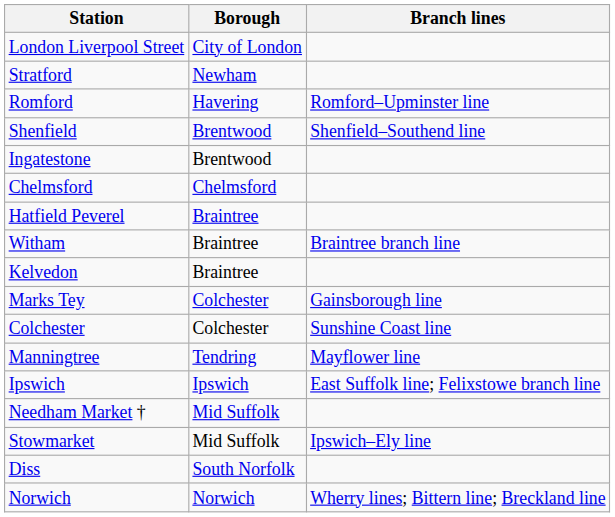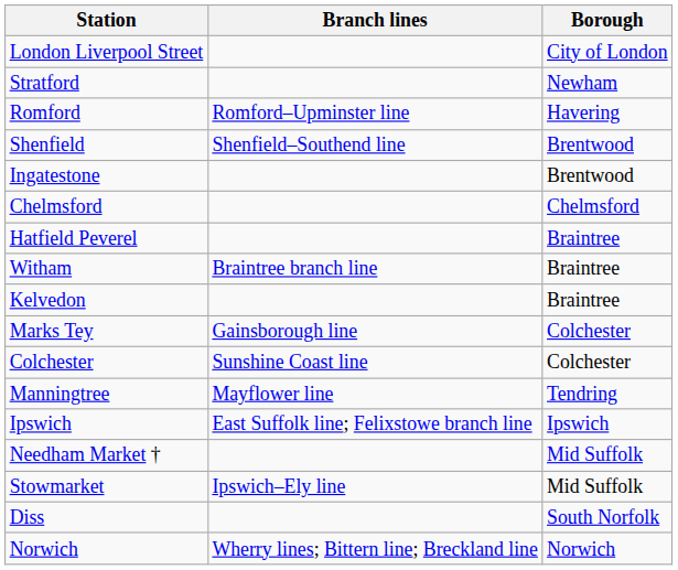 <table class="wikitable sortable">
 <tr>
 <th>Station</th>
+<th class=unsortable>Branch lines</th>
 <th class=unsortable>Borough</th>
-<th class=unsortable>Branch lines</th>
 </tr>
 <tr>
 <td><a href='#'>London Liverpool Street</a></td>
+<td></td>
 <td><a href='#'>City of London</a></td>
-<td></td>
 </tr>
 <tr>
 <td><a href='#'>Stratford</a></td>
+<td></td>
 <td><a href='#'>Newham</a></td>
-<td></td>
 </tr>
 <tr>
 <td><a href='#'>Romford</a></td>
+<td><a href='#'>Romford–Upminster line</a></td>
 <td><a href='#'>Havering</a></td>
-<td><a href='#'>Romford–Upminster line</a></td>
 </tr>
 <tr>
 <td><a href='#'>Shenfield</a></td>
+<td><a href='#'>Shenfield–Southend line</a></td>
 <td><a href='#'>Brentwood</a></td>
-<td><a href='#'>Shenfield–Southend line</a></td>
 </tr>
 <tr>
 <td><a href='#'>Ingatestone</a></td>
+<td></td>
 <td>Brentwood</td>
-<td></td>
 </tr>
 <tr>
 <td><a href='#'>Chelmsford</a></td>
+<td></td>
 <td><a href='#'>Chelmsford</a></td>
-<td></td>
 </tr>
 <tr>
 <td><a href='#'>Hatfield Peverel</a></td>
+<td></td>
 <td><a href='#'>Braintree</a></td>
-<td></td>
 </tr>
 <tr>
 <td><a href='#'>Witham</a></td>
+<td><a href='#'>Braintree branch line</a></td>
 <td>Braintree</td>
-<td><a href='#'>Braintree branch line</a></td>
 </tr>
 <tr>
 <td><a href='#'>Kelvedon</a></td>
+<td></td>
 <td>Braintree</td>
-<td></td>
 </tr>
 <tr>
 <td><a href='#'>Marks Tey</a></td>
+<td><a href='#'>Gainsborough line</a></td>
 <td><a href='#'>Colchester</a></td>
-<td><a href='#'>Gainsborough line</a></td>
 </tr>
 <tr>
 <td><a href='#'>Colchester</a></td>
+<td><a href='#'>Sunshine Coast line</a></td>
 <td>Colchester</td>
-<td><a href='#'>Sunshine Coast line</a></td>
 </tr>
 <tr>
 <td><a href='#'>Manningtree</a></td>
+<td><a href='#'>Mayflower line</a></td>
 <td><a href='#'>Tendring</a></td>
-<td><a href='#'>Mayflower line</a></td>
 </tr>
 <tr>
 <td><a href='#'>Ipswich</a></td>
+<td><a href='#'>East Suffolk line</a>; <a href='#'>Felixstowe branch line</a></td>
 <td><a href='#'>Ipswich</a></td>
-<td><a href='#'>East Suffolk line</a>; <a href='#'>Felixstowe branch line</a></td>
 </tr>
 <tr>
 <td><a href='#'>Needham Market</a> †</td>
+<td></td>
 <td><a href='#'>Mid Suffolk</a></td>
-<td></td>
 </tr>
 <tr>
 <td><a href='#'>Stowmarket</a></td>
+<td><a href='#'>Ipswich–Ely line</a></td>
 <td>Mid Suffolk</td>
-<td><a href='#'>Ipswich–Ely line</a></td>
 </tr>
 <tr>
 <td><a href='#'>Diss</a></td>
+<td></td>
 <td><a href='#'>South Norfolk</a></td>
-<td></td>
 </tr>
 <tr>
 <td><a href='#'>Norwich</a></td>
+<td><a href='#'>Wherry lines</a>; <a href='#'>Bittern line</a>; <a href='#'>Breckland line</a></td>
 <td><a href='#'>Norwich</a></td>
-<td><a href='#'>Wherry lines</a>; <a href='#'>Bittern line</a>; <a href='#'>Breckland line</a></td>
 </tr>
 </table>
